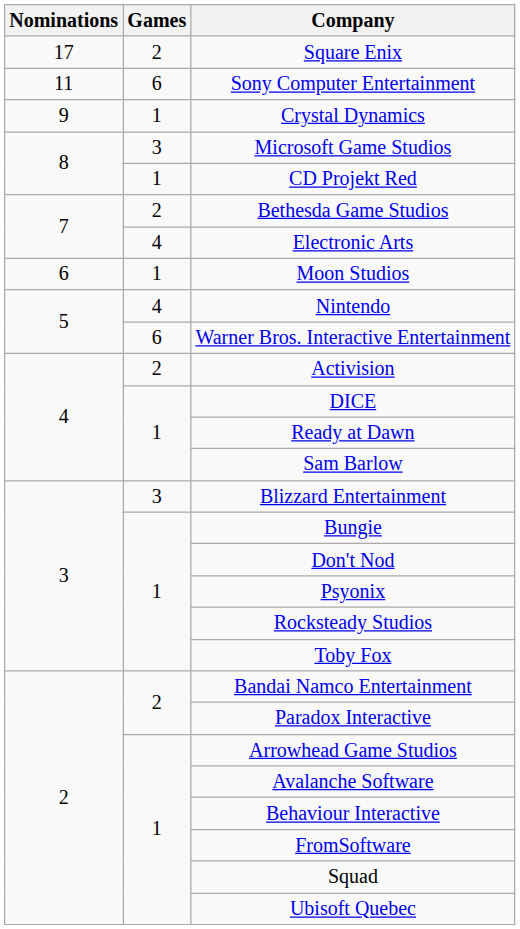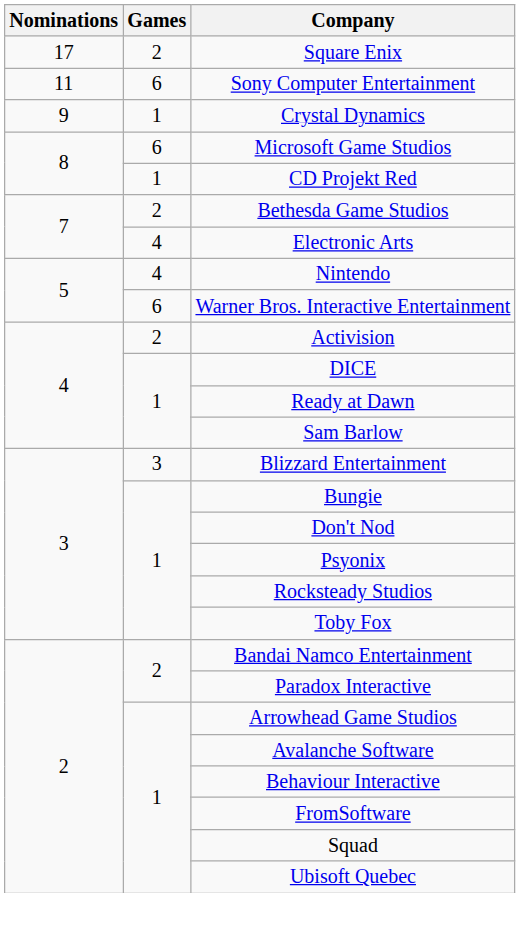 <table class="wikitable floatright" rowspan="2" style="text-align:center;" background: #f6e39c;>
 <tr>
 <th scope="col">Nominations</th>
 <th scope="col">Games</th>
 <th scope="col">Company</th>
 </tr>
 <tr>
 <td>17</td>
 <td>2</td>
 <td><a href='#'>Square Enix</a></td>
 </tr>
 <tr>
 <td>11</td>
 <td>6</td>
 <td><a href='#'>Sony Computer Entertainment</a></td>
 </tr>
 <tr>
 <td>9</td>
 <td>1</td>
 <td><a href='#'>Crystal Dynamics</a></td>
 </tr>
 <tr>
 <td rowspan=2>8</td>
-<td>3</td>
+<td>6</td>
 <td><a href='#'>Microsoft Game Studios</a></td>
 </tr>
 <tr>
 <td>1</td>
 <td><a href='#'>CD Projekt Red</a></td>
 </tr>
 <tr>
 <td rowspan=2>7</td>
 <td>2</td>
 <td><a href='#'>Bethesda Game Studios</a></td>
 </tr>
 <tr>
 <td>4</td>
 <td><a href='#'>Electronic Arts</a></td>
-</tr>
-<tr>
-<td>6</td>
-<td>1</td>
-<td><a href='#'>Moon Studios</a></td>
 </tr>
 <tr>
 <td rowspan="2">5</td>
 <td>4</td>
 <td><a href='#'>Nintendo</a></td>
 </tr>
 <tr>
 <td>6</td>
 <td><a href='#'>Warner Bros. Interactive Entertainment</a></td>
 </tr>
 <tr>
 <td rowspan=4>4</td>
 <td>2</td>
 <td><a href='#'>Activision</a></td>
 </tr>
 <tr>
 <td rowspan=3>1</td>
 <td><a href='#'>DICE</a></td>
 </tr>
 <tr>
 <td><a href='#'>Ready at Dawn</a></td>
 </tr>
 <tr>
 <td><a href='#'>Sam Barlow</a></td>
 </tr>
 <tr>
 <td rowspan=6>3</td>
 <td>3</td>
 <td><a href='#'>Blizzard Entertainment</a></td>
 </tr>
 <tr>
 <td rowspan=5>1</td>
 <td><a href='#'>Bungie</a></td>
 </tr>
 <tr>
 <td><a href='#'>Don't Nod</a></td>
 </tr>
 <tr>
 <td><a href='#'>Psyonix</a></td>
 </tr>
 <tr>
 <td><a href='#'>Rocksteady Studios</a></td>
 </tr>
 <tr>
 <td><a href='#'>Toby Fox</a></td>
 </tr>
 <tr>
 <td rowspan=8>2</td>
 <td rowspan=2>2</td>
 <td><a href='#'>Bandai Namco Entertainment</a></td>
 </tr>
 <tr>
 <td><a href='#'>Paradox Interactive</a></td>
 </tr>
 <tr>
 <td rowspan=6>1</td>
 <td><a href='#'>Arrowhead Game Studios</a></td>
 </tr>
 <tr>
 <td><a href='#'>Avalanche Software</a></td>
 </tr>
 <tr>
 <td><a href='#'>Behaviour Interactive</a></td>
 </tr>
 <tr>
 <td><a href='#'>FromSoftware</a></td>
 </tr>
 <tr>
 <td>Squad</td>
 </tr>
 <tr>
 <td><a href='#'>Ubisoft Quebec</a></td>
 </tr>
 </table>
